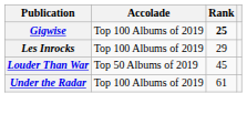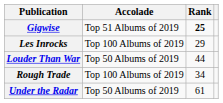 <table class="wikitable sortable plainrowheaders">
 <tr>
 <th scope="col">Publication</th>
 <th scope="col">Accolade</th>
 <th scope="col">Rank</th>
 <th scope="col" class="unsortable"></th>
 </tr>
 <tr>
 <th scope="row"><em><a href='#'>Gigwise</a></em></th>
-<td>Top 100 Albums of 2019</td>
+<td>Top 51 Albums of 2019</td>
 <td align="center"><strong>25</strong></td>
 <td align="center"></td>
 </tr>
 <tr>
 <th scope="row"><em>Les Inrocks</em></th>
 <td>Top 100 Albums of 2019</td>
 <td align="center">29</td>
 <td align="center"></td>
 </tr>
 <tr>
 <th scope="row"><em><a href='#'>Louder Than War</a></em></th>
 <td>Top 50 Albums of 2019</td>
-<td align="center">45</td>
+<td align="center">44</td>
+<td align="center"></td>
+</tr>
+<tr>
+<th scope="row"><em>Rough Trade</em></th>
+<td>Top 100 Albums of 2019</td>
+<td align="center">34</td>
 <td align="center"></td>
 </tr>
 <tr>
 <th scope="row"><em><a href='#'>Under the Radar</a></em></th>
-<td>Top 100 Albums of 2019</td>
+<td>Top 50 Albums of 2019</td>
 <td align="center">61</td>
 <td align="center"></td>
 </tr>
 </table>
